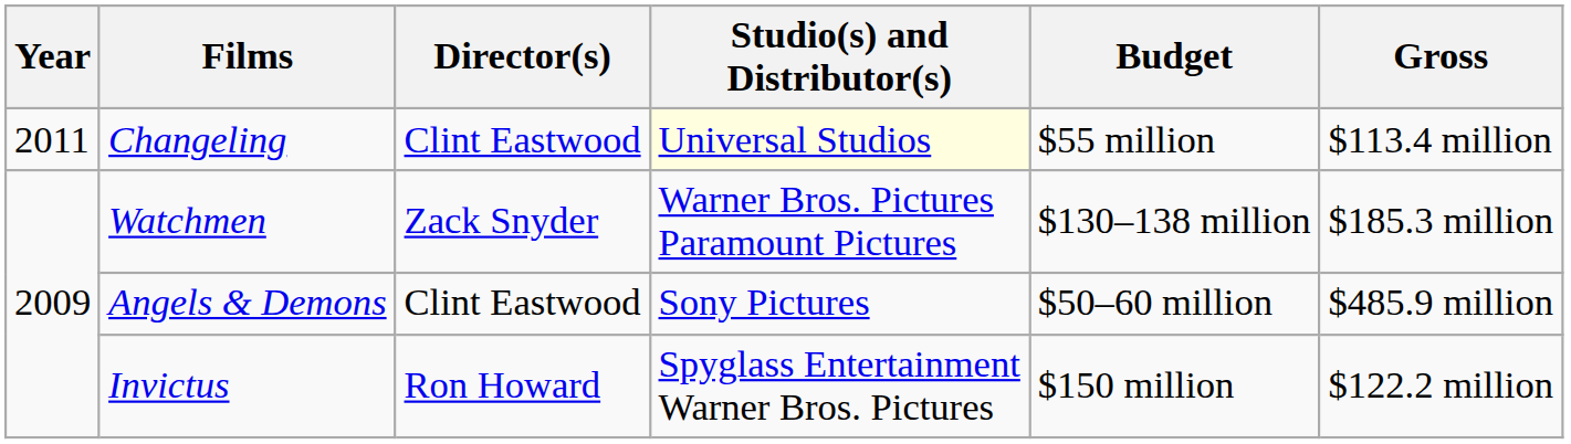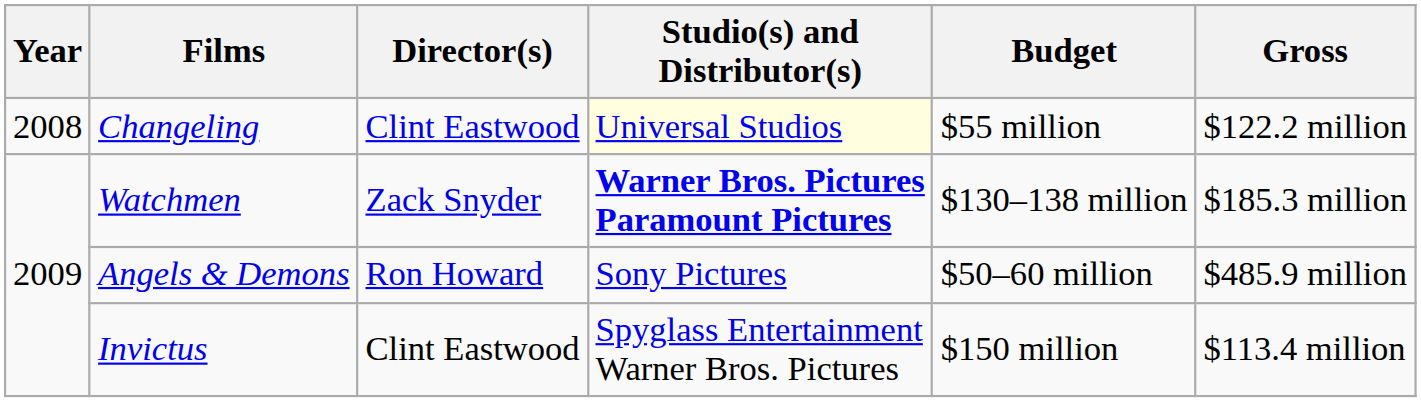 <table class="wikitable mw-collapsible">
 <tr>
 <th>Year</th>
 <th>Films</th>
 <th>Director(s)</th>
 <th>Studio(s) and<br>Distributor(s)</th>
 <th>Budget</th>
 <th>Gross</th>
 </tr>
 <tr>
-<td>2011</td>
+<td>2008</td>
 <td><em><a href='#'>Changeling</a></em></td>
 <td><a href='#'>Clint Eastwood</a></td>
 <td style="background: lightyellow;"><a href='#'>Universal Studios</a></td>
 <td>$55 million</td>
-<td>$113.4 million</td>
+<td>$122.2 million</td>
 </tr>
 <tr>
 <td rowspan="3">2009</td>
 <td><em><a href='#'>Watchmen</a></em></td>
 <td><a href='#'>Zack Snyder</a></td>
-<td><a href='#'>Warner Bros. Pictures</a><br><a href='#'>Paramount Pictures</a></td>
+<td><strong><a href='#'>Warner Bros. Pictures</a><br><a href='#'>Paramount Pictures</a></strong></td>
 <td>$130–138 million</td>
 <td>$185.3 million</td>
 </tr>
 <tr>
 <td><em><a href='#'>Angels & Demons</a></em></td>
-<td>Clint Eastwood</td>
+<td><a href='#'>Ron Howard</a></td>
 <td><a href='#'>Sony Pictures</a></td>
 <td>$50–60 million</td>
 <td>$485.9 million</td>
 </tr>
 <tr>
 <td><em><a href='#'>Invictus</a></em></td>
-<td><a href='#'>Ron Howard</a></td>
+<td>Clint Eastwood</td>
 <td><a href='#'>Spyglass Entertainment</a><br>Warner Bros. Pictures</td>
 <td>$150 million</td>
-<td>$122.2 million</td>
+<td>$113.4 million</td>
 </tr>
 </table>
